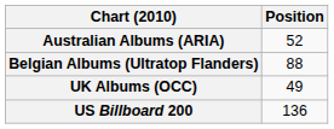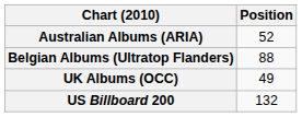 <table class="wikitable sortable plainrowheaders" style="text-align:center">
 <tr>
 <th scope="col">Chart (2010)</th>
 <th scope="col">Position</th>
 </tr>
 <tr>
 <th scope="row">Australian Albums (ARIA)</th>
 <td>52</td>
 </tr>
 <tr>
 <th scope="row">Belgian Albums (Ultratop Flanders)</th>
 <td>88</td>
 </tr>
 <tr>
 <th scope="row">UK Albums (OCC)</th>
 <td>49</td>
 </tr>
 <tr>
 <th scope="row">US <em>Billboard</em> 200</th>
-<td>136</td>
+<td>132</td>
 </tr>
 </table>
